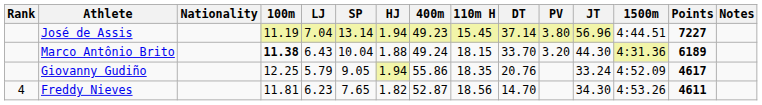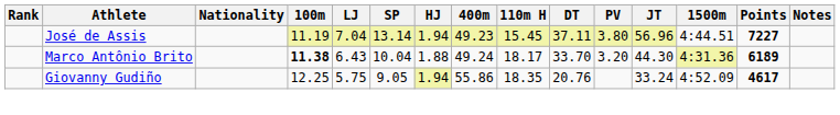 <table class="wikitable sortable" style=" text-align:center;">
 <tr>
 <th>Rank</th>
 <th>Athlete</th>
 <th>Nationality</th>
 <th>100m</th>
 <th>LJ</th>
 <th>SP</th>
 <th>HJ</th>
 <th>400m</th>
 <th>110m H</th>
 <th>DT</th>
 <th>PV</th>
 <th>JT</th>
 <th>1500m</th>
 <th>Points</th>
 <th>Notes</th>
 </tr>
 <tr>
 <td></td>
 <td align=left><a href='#'>José de Assis</a></td>
 <td align=left></td>
 <td bgcolor=#F2F5A9>11.19</td>
 <td bgcolor=#F2F5A9>7.04</td>
 <td bgcolor=#F2F5A9>13.14</td>
 <td bgcolor=#F2F5A9>1.94</td>
 <td bgcolor=#F2F5A9>49.23</td>
 <td bgcolor=#F2F5A9>15.45</td>
-<td bgcolor=#F2F5A9>37.14</td>
+<td bgcolor=#F2F5A9>37.11</td>
 <td bgcolor=#F2F5A9>3.80</td>
 <td bgcolor=#F2F5A9>56.96</td>
 <td>4:44.51</td>
 <td><strong>7227</strong></td>
 <td></td>
 </tr>
 <tr>
 <td></td>
 <td align=left><a href='#'>Marco Antônio Brito</a></td>
 <td align=left></td>
 <td><strong>11.38</strong></td>
 <td>6.43</td>
 <td>10.04</td>
 <td>1.88</td>
 <td>49.24</td>
-<td>18.15</td>
+<td>18.17</td>
 <td>33.70</td>
 <td>3.20</td>
 <td>44.30</td>
 <td bgcolor=#F2F5A9>4:31.36</td>
 <td><strong>6189</strong></td>
 <td></td>
 </tr>
 <tr>
 <td></td>
 <td align=left><a href='#'>Giovanny Gudiño</a></td>
 <td align=left></td>
 <td>12.25</td>
-<td>5.79</td>
+<td>5.75</td>
 <td>9.05</td>
 <td bgcolor=#F2F5A9>1.94</td>
 <td>55.86</td>
 <td>18.35</td>
 <td>20.76</td>
 <td></td>
 <td>33.24</td>
 <td>4:52.09</td>
 <td><strong>4617</strong></td>
 <td></td>
 </tr>
-<tr>
-<td>4</td>
-<td align=left><a href='#'>Freddy Nieves</a></td>
-<td align=left></td>
-<td>11.81</td>
-<td>6.23</td>
-<td>7.65</td>
-<td>1.82</td>
-<td>52.87</td>
-<td>18.56</td>
-<td>14.70</td>
-<td></td>
-<td>34.30</td>
-<td>4:53.26</td>
-<td><strong>4611</strong></td>
-<td></td>
-</tr>
 </table>
